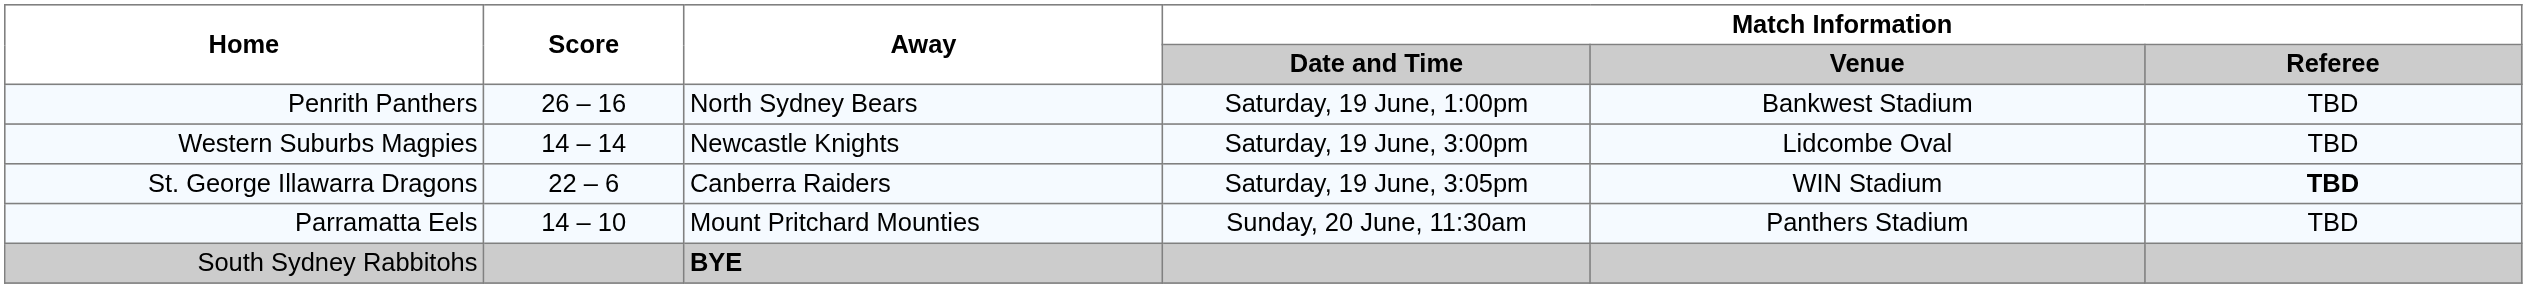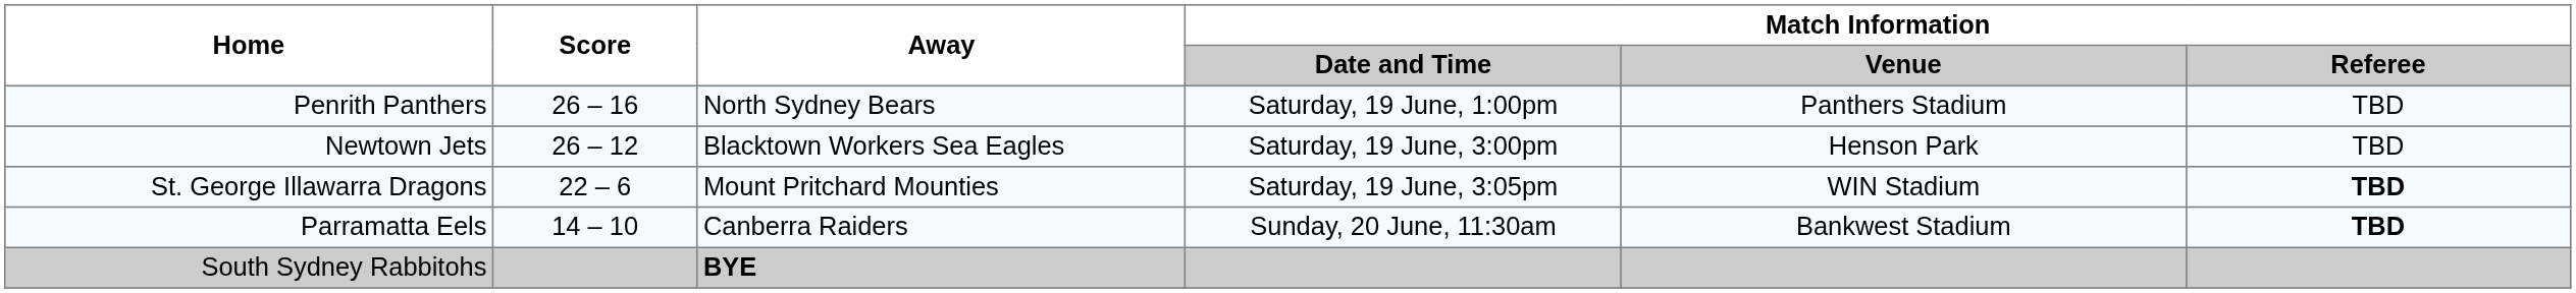 <table border="1" cellpadding="3" cellspacing="0" width="100%" style="border-collapse:collapse;  text-align:center;">
 <tr>
 <th rowspan="2" width="19%">Home</th>
 <th rowspan="2" width="8%">Score</th>
 <th rowspan="2" width="19%">Away</th>
 <th colspan="3">Match Information</th>
 </tr>
 <tr bgcolor="#CCCCCC">
 <th width="17%">Date and Time</th>
 <th width="22%">Venue</th>
 <th width="50%">Referee</th>
 </tr>
 <tr style="text-align:center; background:#f5faff;">
 <td align="right">Penrith Panthers </td>
 <td>26 – 16</td>
 <td align="left"> North Sydney Bears</td>
 <td>Saturday, 19 June, 1:00pm</td>
-<td>Bankwest Stadium</td>
+<td>Panthers Stadium</td>
 <td>TBD</td>
 </tr>
 <tr style="text-align:center; background:#f5faff;">
-<td align="right">Western Suburbs Magpies </td>
-<td>14 – 14</td>
-<td align="left"> Newcastle Knights</td>
+<td align="right">Newtown Jets </td>
+<td>26 – 12</td>
+<td align="left"> Blacktown Workers Sea Eagles</td>
 <td>Saturday, 19 June, 3:00pm</td>
-<td>Lidcombe Oval</td>
+<td>Henson Park</td>
 <td>TBD</td>
 </tr>
 <tr style="text-align:center; background:#f5faff;">
 <td align="right">St. George Illawarra Dragons </td>
 <td>22 – 6</td>
-<td align="left"> Canberra Raiders</td>
+<td align="left"> Mount Pritchard Mounties</td>
 <td>Saturday, 19 June, 3:05pm</td>
 <td>WIN Stadium</td>
 <td><strong>TBD</strong></td>
 </tr>
 <tr style="text-align:center; background:#f5faff;">
 <td align="right">Parramatta Eels </td>
 <td>14 – 10</td>
-<td align="left"> Mount Pritchard Mounties</td>
+<td align="left"> Canberra Raiders</td>
 <td>Sunday, 20 June, 11:30am</td>
-<td>Panthers Stadium</td>
-<td>TBD</td>
+<td>Bankwest Stadium</td>
+<td><strong>TBD</strong></td>
 </tr>
 <tr style="text-align:center; background:#CCCCCC;">
 <td align="right">South Sydney Rabbitohs </td>
 <td></td>
 <td align="left"><strong>BYE</strong></td>
 <td></td>
 <td></td>
 <td></td>
 </tr>
 </table>
